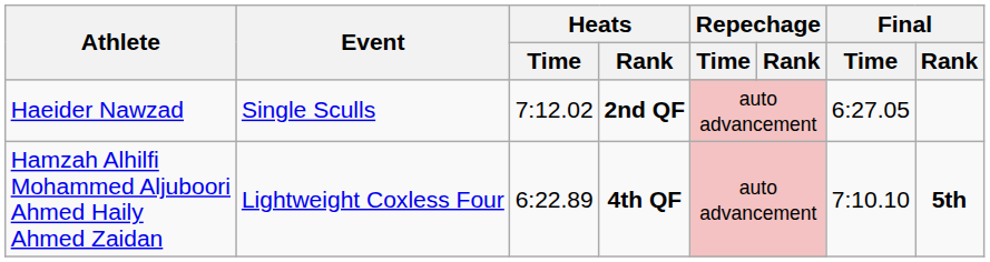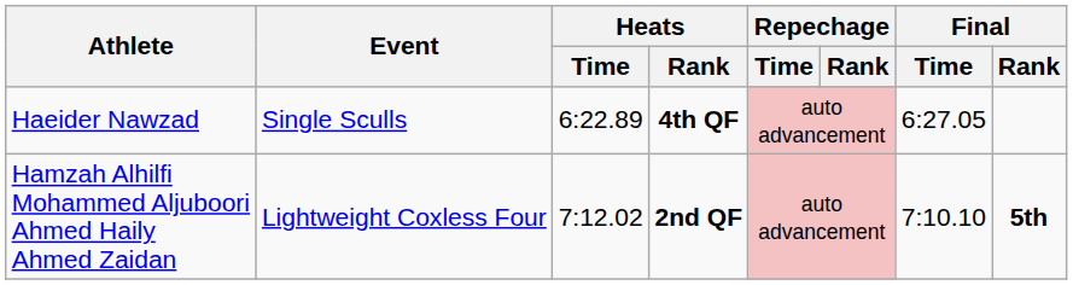 <table class=wikitable style="font-size:90%">
 <tr>
 <th rowspan=2>Athlete</th>
 <th rowspan=2>Event</th>
 <th colspan=2>Heats</th>
 <th colspan=2>Repechage</th>
 <th colspan=2>Final</th>
 </tr>
 <tr>
 <th>Time</th>
 <th>Rank</th>
 <th>Time</th>
 <th>Rank</th>
 <th>Time</th>
 <th>Rank</th>
 </tr>
 <tr>
 <td><a href='#'>Haeider Nawzad</a></td>
 <td><a href='#'>Single Sculls</a></td>
-<td align=center>7:12.02</td>
-<td align=center><strong>2nd QF</strong></td>
+<td align=center>6:22.89</td>
+<td align=center><strong>4th QF</strong></td>
 <td colspan="2" style="text-align:center; background:#f4c2c2;"><small>auto<br>advancement</small></td>
 <td align=center>6:27.05</td>
 <td align=center></td>
 </tr>
 <tr>
 <td><a href='#'>Hamzah Alhilfi</a><br><a href='#'>Mohammed Aljuboori</a><br><a href='#'>Ahmed Haily</a><br><a href='#'>Ahmed Zaidan</a></td>
 <td><a href='#'>Lightweight Coxless Four</a></td>
-<td align=center>6:22.89</td>
-<td align=center><strong>4th QF</strong></td>
+<td align=center>7:12.02</td>
+<td align=center><strong>2nd QF</strong></td>
 <td colspan="2" style="text-align:center; background:#f4c2c2;"><small>auto<br>advancement</small></td>
 <td align=center>7:10.10</td>
 <td align=center><strong>5th</strong></td>
 </tr>
 </table>
